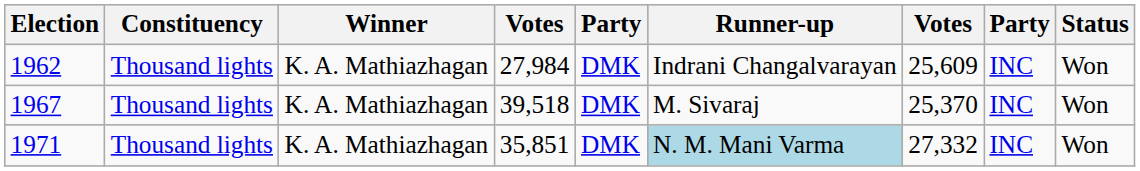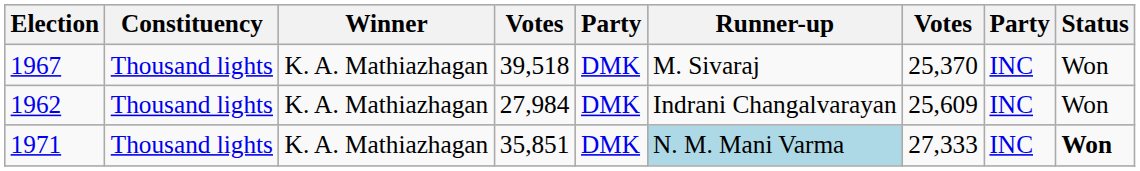 <table class="wikitable">
 <tr>
 <th>Election</th>
 <th>Constituency</th>
 <th>Winner</th>
 <th>Votes</th>
 <th>Party</th>
 <th>Runner-up</th>
 <th>Votes</th>
 <th>Party</th>
 <th>Status</th>
 </tr>
 <tr ->
+<td><a href='#'>1967</a></td>
+<td><a href='#'>Thousand lights</a></td>
+<td>K. A. Mathiazhagan</td>
+<td>39,518</td>
+<td><a href='#'>DMK</a></td>
+<td>M. Sivaraj</td>
+<td>25,370</td>
+<td><a href='#'>INC</a></td>
+<td>Won</td>
+</tr>
+<tr ->
 <td><a href='#'>1962</a></td>
 <td><a href='#'>Thousand lights</a></td>
 <td>K. A. Mathiazhagan</td>
 <td>27,984</td>
 <td><a href='#'>DMK</a></td>
 <td>Indrani Changalvarayan</td>
 <td>25,609</td>
 <td><a href='#'>INC</a></td>
 <td>Won</td>
 </tr>
 <tr ->
-<td><a href='#'>1967</a></td>
-<td><a href='#'>Thousand lights</a></td>
-<td>K. A. Mathiazhagan</td>
-<td>39,518</td>
-<td><a href='#'>DMK</a></td>
-<td>M. Sivaraj</td>
-<td>25,370</td>
-<td><a href='#'>INC</a></td>
-<td>Won</td>
-</tr>
-<tr ->
 <td><a href='#'>1971</a></td>
 <td><a href='#'>Thousand lights</a></td>
 <td>K. A. Mathiazhagan</td>
 <td>35,851</td>
 <td><a href='#'>DMK</a></td>
 <td style="background: lightblue;">N. M. Mani Varma</td>
-<td>27,332</td>
+<td>27,333</td>
 <td><a href='#'>INC</a></td>
-<td>Won</td>
+<td><strong>Won</strong></td>
 </tr>
 </table>
